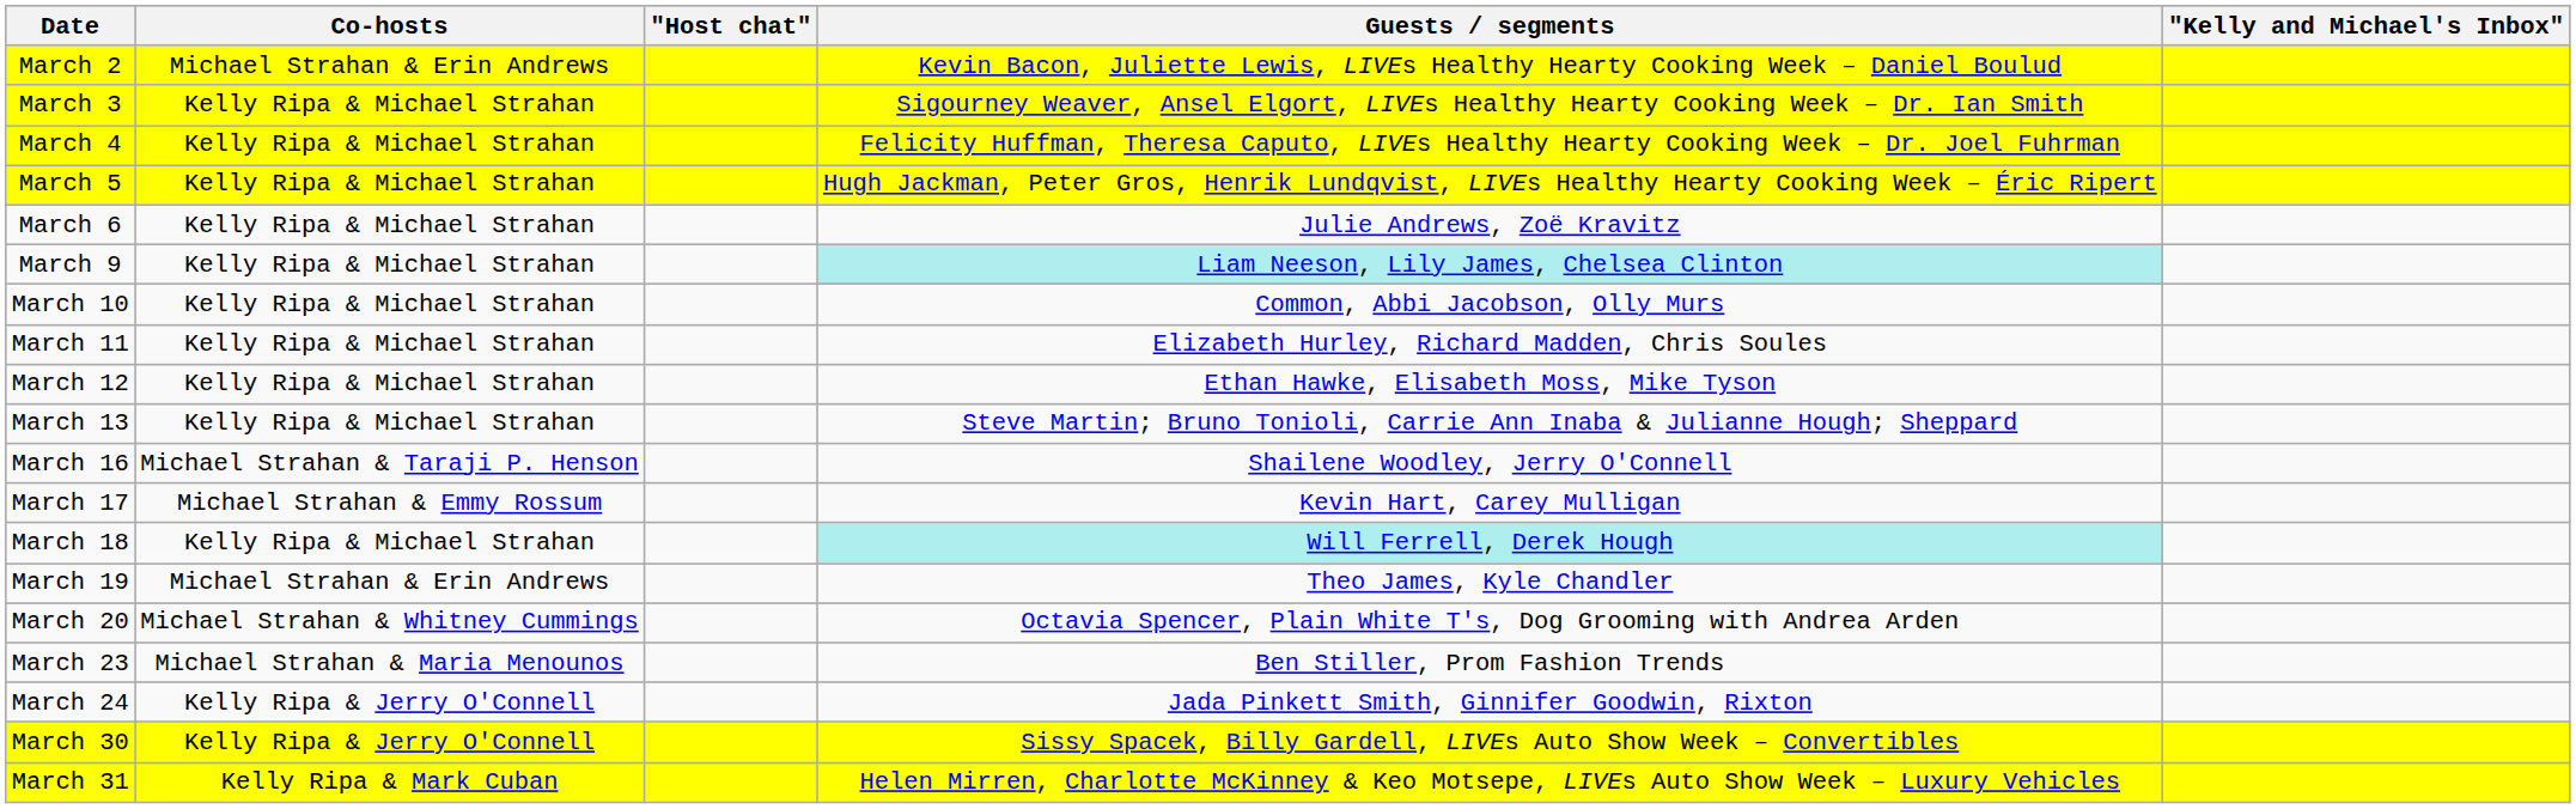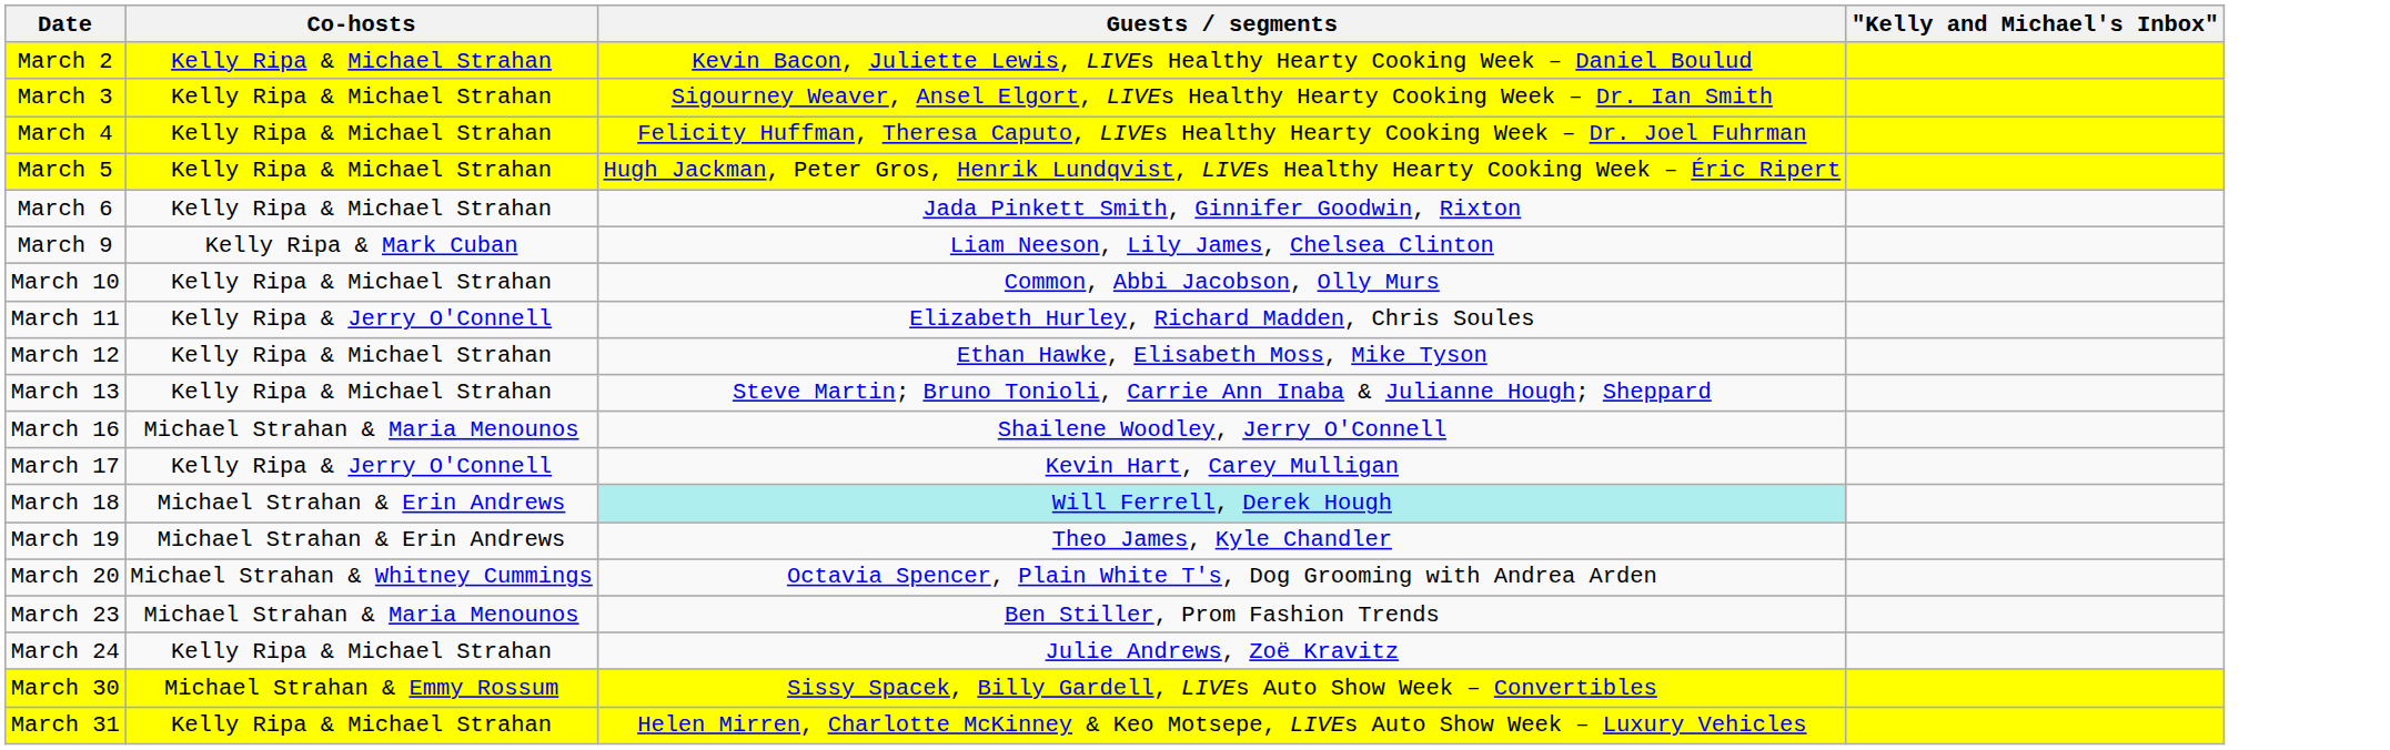 <table class="wikitable sortable" style="text-align:center;">
 <tr>
 <th>Date</th>
 <th>Co-hosts</th>
-<th>"Host chat"</th>
 <th>Guests / segments</th>
 <th>"Kelly and Michael's Inbox"</th>
 </tr>
 <tr style="background:yellow;">
 <td>March 2</td>
-<td>Michael Strahan & Erin Andrews</td>
-<td></td>
+<td><a href='#'>Kelly Ripa</a> & <a href='#'>Michael Strahan</a></td>
 <td><a href='#'>Kevin Bacon</a>, <a href='#'>Juliette Lewis</a>, <em>LIVE</em>s Healthy Hearty Cooking Week – <a href='#'>Daniel Boulud</a></td>
 <td></td>
 </tr>
 <tr style="background:yellow;">
 <td>March 3</td>
 <td>Kelly Ripa & Michael Strahan</td>
-<td></td>
 <td><a href='#'>Sigourney Weaver</a>, <a href='#'>Ansel Elgort</a>, <em>LIVE</em>s Healthy Hearty Cooking Week – <a href='#'>Dr. Ian Smith</a></td>
 <td></td>
 </tr>
 <tr style="background:yellow;">
 <td>March 4</td>
 <td>Kelly Ripa & Michael Strahan</td>
-<td></td>
 <td><a href='#'>Felicity Huffman</a>, <a href='#'>Theresa Caputo</a>, <em>LIVE</em>s Healthy Hearty Cooking Week – <a href='#'>Dr. Joel Fuhrman</a></td>
 <td></td>
 </tr>
 <tr style="background:yellow;">
 <td>March 5</td>
 <td>Kelly Ripa & Michael Strahan</td>
-<td></td>
 <td><a href='#'>Hugh Jackman</a>, Peter Gros, <a href='#'>Henrik Lundqvist</a>, <em>LIVE</em>s Healthy Hearty Cooking Week – <a href='#'>Éric Ripert</a></td>
 <td></td>
 </tr>
 <tr>
 <td>March 6</td>
 <td>Kelly Ripa & Michael Strahan</td>
-<td></td>
-<td><a href='#'>Julie Andrews</a>, <a href='#'>Zoë Kravitz</a></td>
+<td><a href='#'>Jada Pinkett Smith</a>, <a href='#'>Ginnifer Goodwin</a>, <a href='#'>Rixton</a></td>
 <td></td>
 </tr>
 <tr>
 <td>March 9</td>
-<td>Kelly Ripa & Michael Strahan</td>
-<td></td>
-<td style="background: paleturquoise;"><a href='#'>Liam Neeson</a>, <a href='#'>Lily James</a>, <a href='#'>Chelsea Clinton</a></td>
+<td>Kelly Ripa & <a href='#'>Mark Cuban</a></td>
+<td><a href='#'>Liam Neeson</a>, <a href='#'>Lily James</a>, <a href='#'>Chelsea Clinton</a></td>
 <td></td>
 </tr>
 <tr>
 <td>March 10</td>
 <td>Kelly Ripa & Michael Strahan</td>
-<td></td>
 <td><a href='#'>Common</a>, <a href='#'>Abbi Jacobson</a>, <a href='#'>Olly Murs</a></td>
 <td></td>
 </tr>
 <tr>
 <td>March 11</td>
-<td>Kelly Ripa & Michael Strahan</td>
-<td></td>
+<td>Kelly Ripa & <a href='#'>Jerry O'Connell</a></td>
 <td><a href='#'>Elizabeth Hurley</a>, <a href='#'>Richard Madden</a>, Chris Soules</td>
 <td></td>
 </tr>
 <tr>
 <td>March 12</td>
 <td>Kelly Ripa & Michael Strahan</td>
-<td></td>
 <td><a href='#'>Ethan Hawke</a>, <a href='#'>Elisabeth Moss</a>, <a href='#'>Mike Tyson</a></td>
 <td></td>
 </tr>
 <tr>
 <td>March 13</td>
 <td>Kelly Ripa & Michael Strahan</td>
-<td></td>
 <td><a href='#'>Steve Martin</a>; <a href='#'>Bruno Tonioli</a>, <a href='#'>Carrie Ann Inaba</a> & <a href='#'>Julianne Hough</a>; <a href='#'>Sheppard</a></td>
 <td></td>
 </tr>
 <tr>
 <td>March 16</td>
-<td>Michael Strahan & <a href='#'>Taraji P. Henson</a></td>
-<td></td>
+<td>Michael Strahan & <a href='#'>Maria Menounos</a></td>
 <td><a href='#'>Shailene Woodley</a>, <a href='#'>Jerry O'Connell</a></td>
 <td></td>
 </tr>
 <tr>
 <td>March 17</td>
-<td>Michael Strahan & <a href='#'>Emmy Rossum</a></td>
-<td></td>
+<td>Kelly Ripa & <a href='#'>Jerry O'Connell</a></td>
 <td><a href='#'>Kevin Hart</a>, <a href='#'>Carey Mulligan</a></td>
 <td></td>
 </tr>
 <tr>
 <td>March 18</td>
-<td>Kelly Ripa & Michael Strahan</td>
-<td></td>
+<td>Michael Strahan & <a href='#'>Erin Andrews</a></td>
 <td style="background: paleturquoise;"><a href='#'>Will Ferrell</a>, <a href='#'>Derek Hough</a></td>
 <td></td>
 </tr>
 <tr>
 <td>March 19</td>
 <td>Michael Strahan & Erin Andrews</td>
-<td></td>
 <td><a href='#'>Theo James</a>, <a href='#'>Kyle Chandler</a></td>
 <td></td>
 </tr>
 <tr>
 <td>March 20</td>
 <td>Michael Strahan & <a href='#'>Whitney Cummings</a></td>
-<td></td>
 <td><a href='#'>Octavia Spencer</a>, <a href='#'>Plain White T's</a>, Dog Grooming with Andrea Arden</td>
 <td></td>
 </tr>
 <tr>
 <td>March 23</td>
 <td>Michael Strahan & <a href='#'>Maria Menounos</a></td>
-<td></td>
 <td><a href='#'>Ben Stiller</a>, Prom Fashion Trends</td>
 <td></td>
 </tr>
 <tr>
 <td>March 24</td>
-<td>Kelly Ripa & <a href='#'>Jerry O'Connell</a></td>
-<td></td>
-<td><a href='#'>Jada Pinkett Smith</a>, <a href='#'>Ginnifer Goodwin</a>, <a href='#'>Rixton</a></td>
+<td>Kelly Ripa & Michael Strahan</td>
+<td><a href='#'>Julie Andrews</a>, <a href='#'>Zoë Kravitz</a></td>
 <td></td>
 </tr>
 <tr style="background:yellow;">
 <td>March 30</td>
-<td>Kelly Ripa & <a href='#'>Jerry O'Connell</a></td>
-<td></td>
+<td>Michael Strahan & <a href='#'>Emmy Rossum</a></td>
 <td><a href='#'>Sissy Spacek</a>, <a href='#'>Billy Gardell</a>, <em>LIVE</em>s Auto Show Week – <a href='#'>Convertibles</a></td>
 <td></td>
 </tr>
 <tr style="background:yellow;">
 <td>March 31</td>
-<td>Kelly Ripa & <a href='#'>Mark Cuban</a></td>
-<td></td>
+<td>Kelly Ripa & Michael Strahan</td>
 <td><a href='#'>Helen Mirren</a>, <a href='#'>Charlotte McKinney</a> & Keo Motsepe, <em>LIVE</em>s Auto Show Week – <a href='#'>Luxury Vehicles</a></td>
 <td></td>
 </tr>
 </table>
